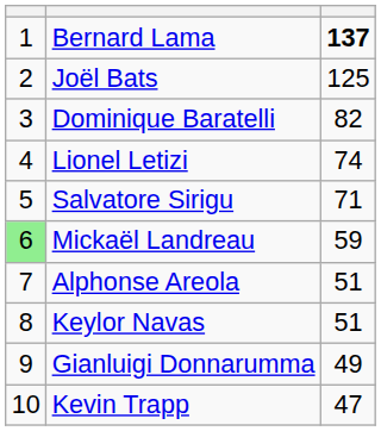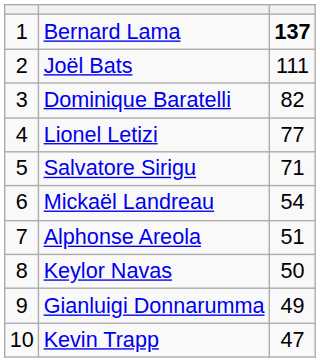 <table class="wikitable plainrowheaders sortable" style="text-align:center">
 <tr>
 <th></th>
 <th></th>
 <th></th>
 </tr>
 <tr>
 <td>1</td>
 <td align="left"> <a href='#'>Bernard Lama</a></td>
 <td><strong>137</strong></td>
 </tr>
 <tr>
 <td>2</td>
 <td align="left"> <a href='#'>Joël Bats</a></td>
-<td>125</td>
+<td>111</td>
 </tr>
 <tr>
 <td>3</td>
 <td align="left"> <a href='#'>Dominique Baratelli</a></td>
 <td>82</td>
 </tr>
 <tr>
 <td>4</td>
 <td align="left"> <a href='#'>Lionel Letizi</a></td>
-<td>74</td>
+<td>77</td>
 </tr>
 <tr>
 <td>5</td>
 <td align="left"> <a href='#'>Salvatore Sirigu</a></td>
 <td>71</td>
 </tr>
 <tr>
-<td style="background: lightgreen;">6</td>
+<td>6</td>
 <td align="left"> <a href='#'>Mickaël Landreau</a></td>
-<td>59</td>
+<td>54</td>
 </tr>
 <tr>
 <td>7</td>
 <td align="left"> <a href='#'>Alphonse Areola</a></td>
 <td>51</td>
 </tr>
 <tr>
 <td>8</td>
 <td align="left"> <a href='#'>Keylor Navas</a></td>
-<td>51</td>
+<td>50</td>
 </tr>
 <tr>
 <td>9</td>
 <td align="left"> <a href='#'>Gianluigi Donnarumma</a></td>
 <td>49</td>
 </tr>
 <tr>
 <td>10</td>
 <td align="left"> <a href='#'>Kevin Trapp</a></td>
 <td>47</td>
 </tr>
 </table>
